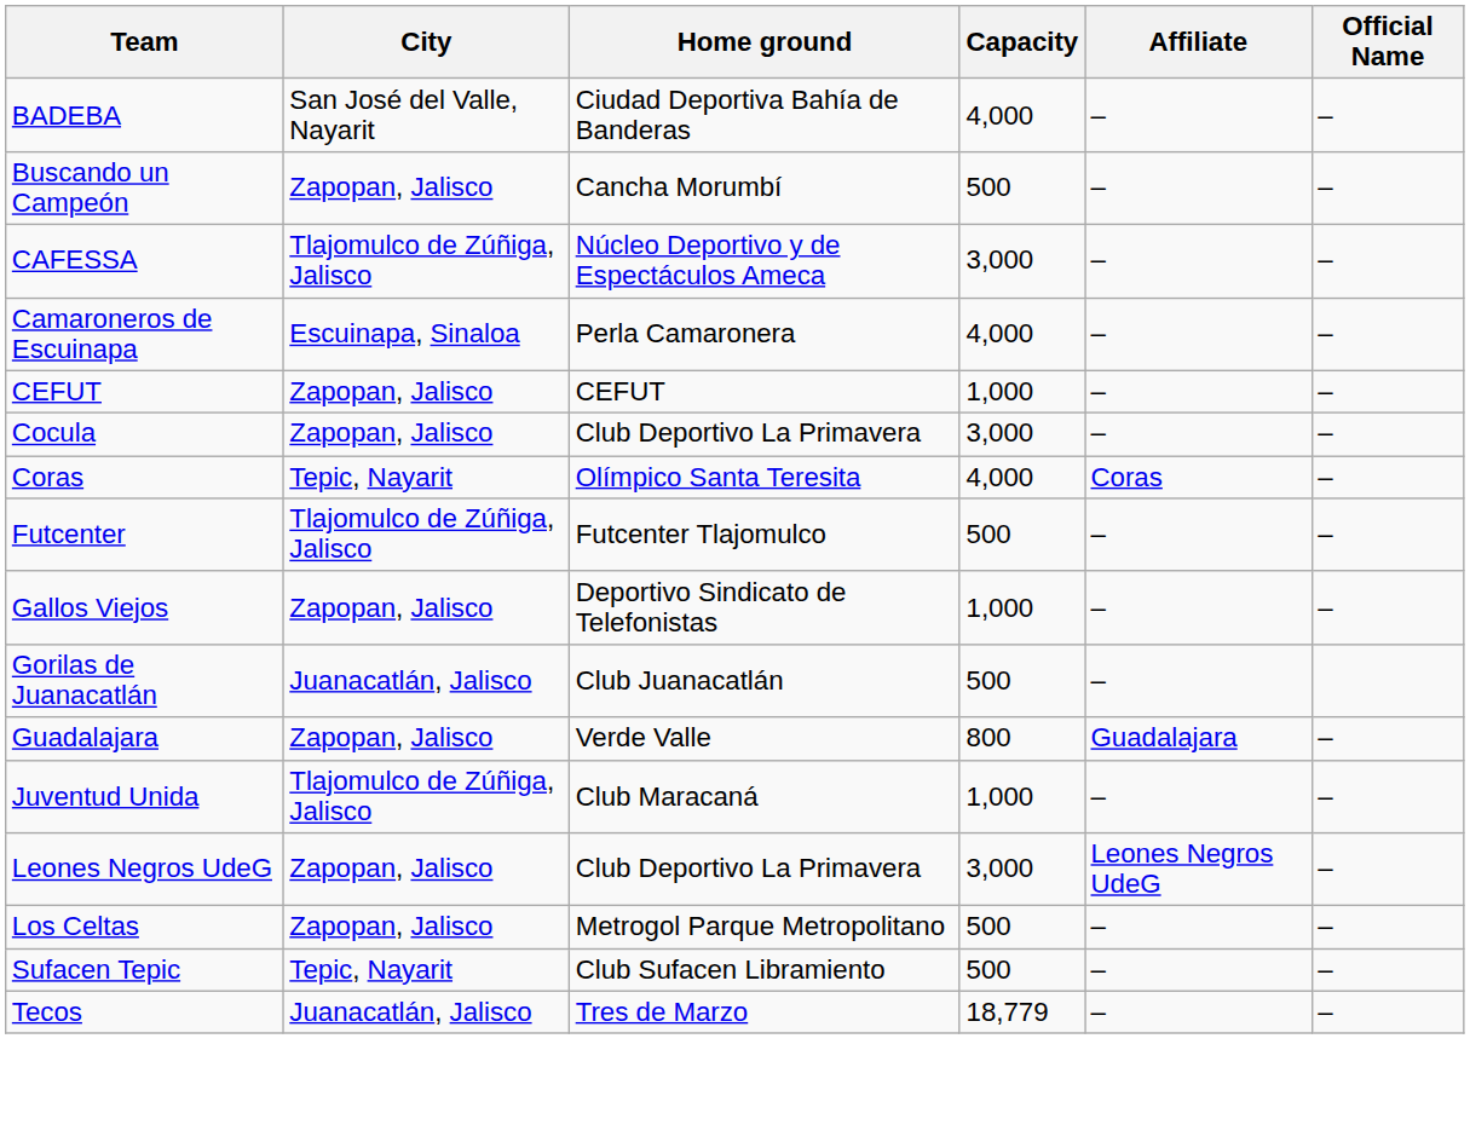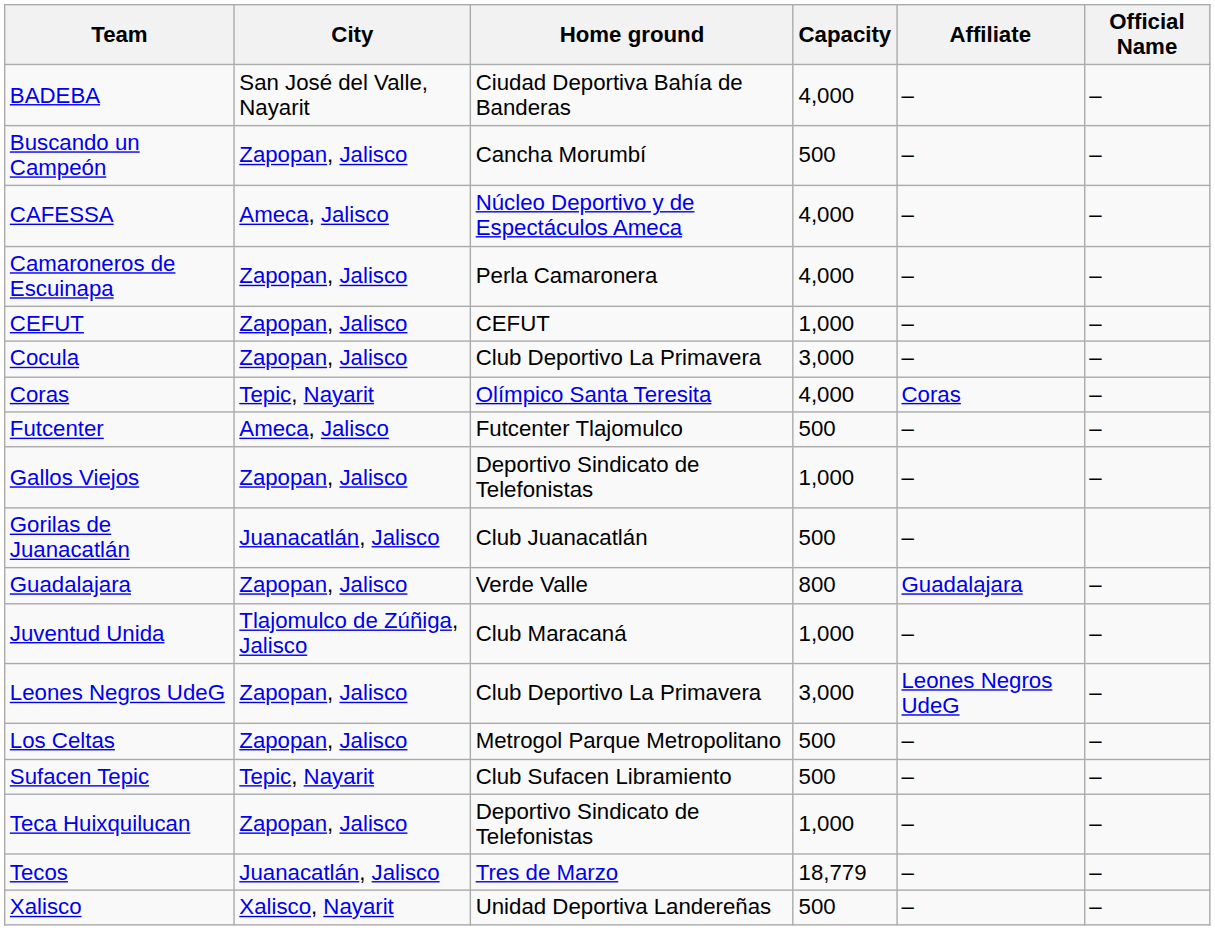 <table class="wikitable sortable">
 <tr>
 <th>Team</th>
 <th>City</th>
 <th>Home ground</th>
 <th>Capacity</th>
 <th>Affiliate</th>
 <th>Official Name</th>
 </tr>
 <tr>
 <td><a href='#'>BADEBA</a></td>
 <td>San José del Valle, Nayarit</td>
 <td>Ciudad Deportiva Bahía de Banderas</td>
 <td>4,000</td>
 <td>–</td>
 <td>–</td>
 </tr>
 <tr>
 <td><a href='#'>Buscando un Campeón</a></td>
 <td><a href='#'>Zapopan</a>, <a href='#'>Jalisco</a></td>
 <td>Cancha Morumbí</td>
 <td>500</td>
 <td>–</td>
 <td>–</td>
 </tr>
 <tr>
 <td><a href='#'>CAFESSA</a></td>
-<td><a href='#'>Tlajomulco de Zúñiga</a>, <a href='#'>Jalisco</a></td>
+<td><a href='#'>Ameca</a>, <a href='#'>Jalisco</a></td>
 <td><a href='#'>Núcleo Deportivo y de Espectáculos Ameca</a></td>
-<td>3,000</td>
+<td>4,000</td>
 <td>–</td>
 <td>–</td>
 </tr>
 <tr>
 <td><a href='#'>Camaroneros de Escuinapa</a></td>
-<td><a href='#'>Escuinapa</a>, <a href='#'>Sinaloa</a></td>
+<td><a href='#'>Zapopan</a>, <a href='#'>Jalisco</a></td>
 <td>Perla Camaronera</td>
 <td>4,000</td>
 <td>–</td>
 <td>–</td>
 </tr>
 <tr>
 <td><a href='#'>CEFUT</a></td>
 <td><a href='#'>Zapopan</a>, <a href='#'>Jalisco</a></td>
 <td>CEFUT</td>
 <td>1,000</td>
 <td>–</td>
 <td>–</td>
 </tr>
 <tr>
 <td><a href='#'>Cocula</a></td>
 <td><a href='#'>Zapopan</a>, <a href='#'>Jalisco</a></td>
 <td>Club Deportivo La Primavera</td>
 <td>3,000</td>
 <td>–</td>
 <td>–</td>
 </tr>
 <tr>
 <td><a href='#'>Coras</a></td>
 <td><a href='#'>Tepic</a>, <a href='#'>Nayarit</a></td>
 <td><a href='#'>Olímpico Santa Teresita</a></td>
 <td>4,000</td>
 <td><a href='#'>Coras</a></td>
 <td>–</td>
 </tr>
 <tr>
 <td><a href='#'>Futcenter</a></td>
-<td><a href='#'>Tlajomulco de Zúñiga</a>, <a href='#'>Jalisco</a></td>
+<td><a href='#'>Ameca</a>, <a href='#'>Jalisco</a></td>
 <td>Futcenter Tlajomulco</td>
 <td>500</td>
 <td>–</td>
 <td>–</td>
 </tr>
 <tr>
 <td><a href='#'>Gallos Viejos</a></td>
 <td><a href='#'>Zapopan</a>, <a href='#'>Jalisco</a></td>
 <td>Deportivo Sindicato de Telefonistas</td>
 <td>1,000</td>
 <td>–</td>
 <td>–</td>
 </tr>
 <tr>
 <td><a href='#'>Gorilas de Juanacatlán</a></td>
 <td><a href='#'>Juanacatlán</a>, <a href='#'>Jalisco</a></td>
 <td>Club Juanacatlán</td>
 <td>500</td>
 <td>–</td>
 </tr>
 <tr>
 <td><a href='#'>Guadalajara</a></td>
 <td><a href='#'>Zapopan</a>, <a href='#'>Jalisco</a></td>
 <td>Verde Valle</td>
 <td>800</td>
 <td><a href='#'>Guadalajara</a></td>
 <td>–</td>
 </tr>
 <tr>
 <td><a href='#'>Juventud Unida</a></td>
 <td><a href='#'>Tlajomulco de Zúñiga</a>, <a href='#'>Jalisco</a></td>
 <td>Club Maracaná</td>
 <td>1,000</td>
 <td>–</td>
 <td>–</td>
 </tr>
 <tr>
 <td><a href='#'>Leones Negros UdeG</a></td>
 <td><a href='#'>Zapopan</a>, <a href='#'>Jalisco</a></td>
 <td>Club Deportivo La Primavera</td>
 <td>3,000</td>
 <td><a href='#'>Leones Negros UdeG</a></td>
 <td>–</td>
 </tr>
 <tr>
 <td><a href='#'>Los Celtas</a></td>
 <td><a href='#'>Zapopan</a>, <a href='#'>Jalisco</a></td>
 <td>Metrogol Parque Metropolitano</td>
 <td>500</td>
 <td>–</td>
 <td>–</td>
 </tr>
 <tr>
 <td><a href='#'>Sufacen Tepic</a></td>
 <td><a href='#'>Tepic</a>, <a href='#'>Nayarit</a></td>
 <td>Club Sufacen Libramiento</td>
 <td>500</td>
 <td>–</td>
 <td>–</td>
 </tr>
 <tr>
+<td><a href='#'>Teca Huixquilucan</a></td>
+<td><a href='#'>Zapopan</a>, <a href='#'>Jalisco</a></td>
+<td>Deportivo Sindicato de Telefonistas</td>
+<td>1,000</td>
+<td>–</td>
+<td>–</td>
+</tr>
+<tr>
 <td><a href='#'>Tecos</a></td>
 <td><a href='#'>Juanacatlán</a>, <a href='#'>Jalisco</a></td>
 <td><a href='#'>Tres de Marzo</a></td>
 <td>18,779</td>
 <td>–</td>
 <td>–</td>
 </tr>
+<tr>
+<td><a href='#'>Xalisco</a></td>
+<td><a href='#'>Xalisco</a>, <a href='#'>Nayarit</a></td>
+<td>Unidad Deportiva Landereñas</td>
+<td>500</td>
+<td>–</td>
+<td>–</td>
+</tr>
 </table>
